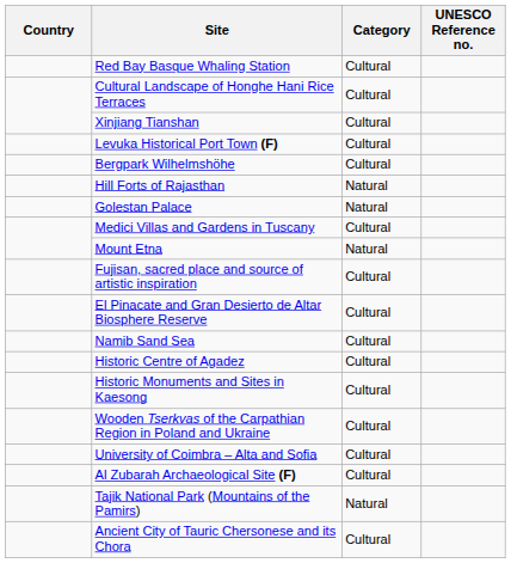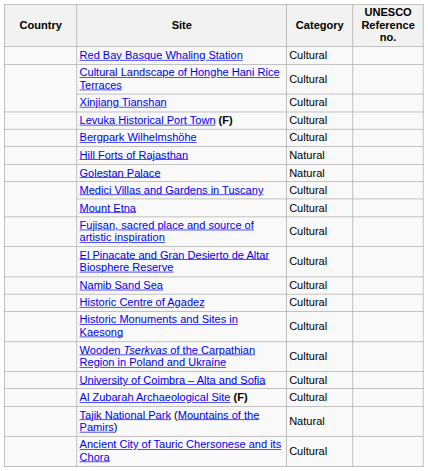 <table class="wikitable sortable" style="font-size:100%;">
 <tr>
 <th scope="col" width="175">Country</th>
 <th scope="col" width="700">Site</th>
 <th scope="col" width="130">Category</th>
 <th scope="col" width="130">UNESCO Reference no.</th>
 </tr>
 <tr>
 <td></td>
 <td><a href='#'>Red Bay Basque Whaling Station</a></td>
 <td>Cultural</td>
 <td></td>
 </tr>
 <tr>
 <td rowspan="2"></td>
 <td><a href='#'>Cultural Landscape of Honghe Hani Rice Terraces</a></td>
 <td>Cultural</td>
 <td></td>
 </tr>
 <tr>
 <td><a href='#'>Xinjiang Tianshan</a></td>
 <td>Cultural</td>
 <td></td>
 </tr>
 <tr>
 <td></td>
 <td><a href='#'>Levuka Historical Port Town</a> <strong>(F)</strong></td>
 <td>Cultural</td>
 <td></td>
 </tr>
 <tr>
 <td></td>
 <td><a href='#'>Bergpark Wilhelmshöhe</a></td>
 <td>Cultural</td>
 <td></td>
 </tr>
 <tr>
 <td></td>
 <td><a href='#'>Hill Forts of Rajasthan</a></td>
 <td>Natural</td>
 <td></td>
 </tr>
 <tr>
 <td></td>
 <td><a href='#'>Golestan Palace</a></td>
 <td>Natural</td>
 <td></td>
 </tr>
 <tr>
 <td rowspan="2"></td>
 <td><a href='#'>Medici Villas and Gardens in Tuscany</a></td>
 <td>Cultural</td>
 <td></td>
 </tr>
 <tr>
 <td><a href='#'>Mount Etna</a></td>
-<td>Natural</td>
+<td>Cultural</td>
 <td></td>
 </tr>
 <tr>
 <td></td>
 <td><a href='#'>Fujisan, sacred place and source of artistic inspiration</a></td>
 <td>Cultural</td>
 <td></td>
 </tr>
 <tr>
 <td></td>
 <td><a href='#'>El Pinacate and Gran Desierto de Altar Biosphere Reserve</a></td>
 <td>Cultural</td>
 <td></td>
 </tr>
 <tr>
 <td></td>
 <td><a href='#'>Namib Sand Sea</a></td>
 <td>Cultural</td>
 <td></td>
 </tr>
 <tr>
 <td></td>
 <td><a href='#'>Historic Centre of Agadez</a></td>
 <td>Cultural</td>
 <td></td>
 </tr>
 <tr>
 <td></td>
 <td><a href='#'>Historic Monuments and Sites in Kaesong</a></td>
 <td>Cultural</td>
 <td></td>
 </tr>
 <tr>
 <td><br></td>
 <td><a href='#'>Wooden <em>Tserkvas</em> of the Carpathian Region in Poland and Ukraine</a></td>
 <td>Cultural</td>
 <td></td>
 </tr>
 <tr>
 <td></td>
 <td><a href='#'>University of Coimbra – Alta and Sofia</a></td>
 <td>Cultural</td>
 <td></td>
 </tr>
 <tr>
 <td></td>
 <td><a href='#'>Al Zubarah Archaeological Site</a> <strong>(F)</strong></td>
 <td>Cultural</td>
 <td></td>
 </tr>
 <tr>
 <td></td>
 <td><a href='#'>Tajik National Park</a> (<a href='#'>Mountains of the Pamirs</a>)</td>
 <td>Natural</td>
 <td></td>
 </tr>
 <tr>
 <td></td>
 <td><a href='#'>Ancient City of Tauric Chersonese and its Chora</a></td>
 <td>Cultural</td>
 <td></td>
 </tr>
 </table>
